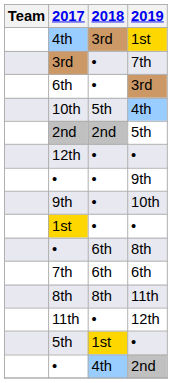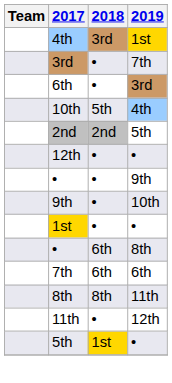 <table class="wikitable shortable">
 <tr bgcolor=>
 <th rowspan=1><strong>Team</strong></th>
 <th colspan=1><a href='#'>2017</a></th>
 <th colspan=1><a href='#'>2018</a></th>
 <th colspan=1><a href='#'>2019</a></th>
 </tr>
 <tr bgcolor= #FFFFFF>
 <td align=left></td>
 <td bgcolor=#9acdff>4th</td>
 <td bgcolor=#cc9966>3rd</td>
 <td bgcolor=gold>1st</td>
 </tr>
 <tr bgcolor= #E8E8F0>
 <td align=left></td>
 <td bgcolor=#cc9966>3rd</td>
 <td>•</td>
 <td>7th</td>
 </tr>
 <tr bgcolor= #FFFFFF>
 <td align=left></td>
 <td>6th</td>
 <td>•</td>
 <td bgcolor=#cc9966>3rd</td>
 </tr>
 <tr bgcolor= #E8E8F0>
 <td align=left></td>
 <td>10th</td>
 <td>5th</td>
 <td bgcolor=#9acdff>4th</td>
 </tr>
 <tr bgcolor= #FFFFFF>
 <td align=left></td>
 <td bgcolor=silver>2nd</td>
 <td bgcolor=silver>2nd</td>
 <td>5th</td>
 </tr>
 <tr bgcolor= #E8E8F0>
 <td align=left></td>
 <td>12th</td>
 <td>•</td>
 <td>•</td>
 </tr>
 <tr bgcolor= #FFFFFF>
 <td align=left></td>
 <td>•</td>
 <td>•</td>
 <td>9th</td>
 </tr>
 <tr bgcolor= #E8E8F0>
 <td align=left></td>
 <td>9th</td>
 <td>•</td>
 <td>10th</td>
 </tr>
 <tr bgcolor= #FFFFFF>
 <td align=left></td>
 <td bgcolor=gold>1st</td>
 <td>•</td>
 <td>•</td>
 </tr>
 <tr bgcolor= #E8E8F0>
 <td align=left></td>
 <td>•</td>
 <td>6th</td>
 <td>8th</td>
 </tr>
 <tr bgcolor= #FFFFFF>
 <td align=left></td>
 <td>7th</td>
 <td>6th</td>
 <td>6th</td>
 </tr>
 <tr bgcolor= #E8E8F0>
 <td align=left></td>
 <td>8th</td>
 <td>8th</td>
 <td>11th</td>
 </tr>
 <tr bgcolor= #FFFFFF>
 <td align=left></td>
 <td>11th</td>
 <td>•</td>
 <td>12th</td>
 </tr>
 <tr bgcolor= #E8E8F0>
 <td align=left></td>
 <td>5th</td>
 <td bgcolor=gold>1st</td>
 <td>•</td>
 </tr>
-<tr bgcolor= #FFFFFF>
-<td align=left></td>
-<td>•</td>
-<td bgcolor=#9acdff>4th</td>
-<td bgcolor=silver>2nd</td>
-</tr>
 <tr bgcolor= #E8E8F0>
 </tr>
 </table>
